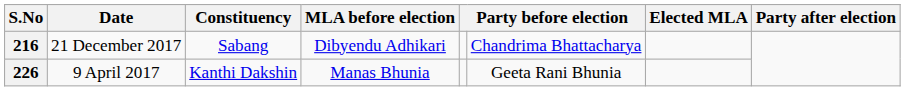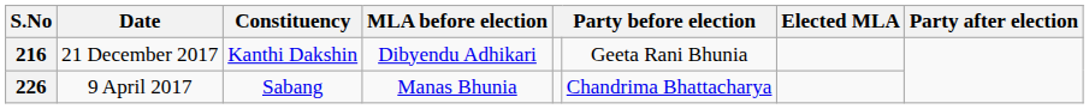 <table class="wikitable sortable" style="text-align:center;">
 <tr>
 <th>S.No</th>
 <th>Date</th>
 <th>Constituency</th>
 <th>MLA before election</th>
 <th colspan="2">Party before election</th>
 <th>Elected MLA</th>
 <th colspan="2">Party after election</th>
 </tr>
 <tr>
 <th>216</th>
 <td>21 December 2017</td>
-<td><a href='#'>Sabang</a></td>
+<td><a href='#'>Kanthi Dakshin</a></td>
 <td><a href='#'>Dibyendu Adhikari</a></td>
 <td></td>
-<td><a href='#'>Chandrima Bhattacharya</a></td>
+<td>Geeta Rani Bhunia</td>
 <td></td>
 </tr>
 <tr>
 <th>226</th>
 <td>9 April 2017</td>
-<td><a href='#'>Kanthi Dakshin</a></td>
+<td><a href='#'>Sabang</a></td>
 <td><a href='#'>Manas Bhunia</a></td>
 <td></td>
-<td>Geeta Rani Bhunia</td>
+<td><a href='#'>Chandrima Bhattacharya</a></td>
 <td></td>
 </tr>
 </table>
